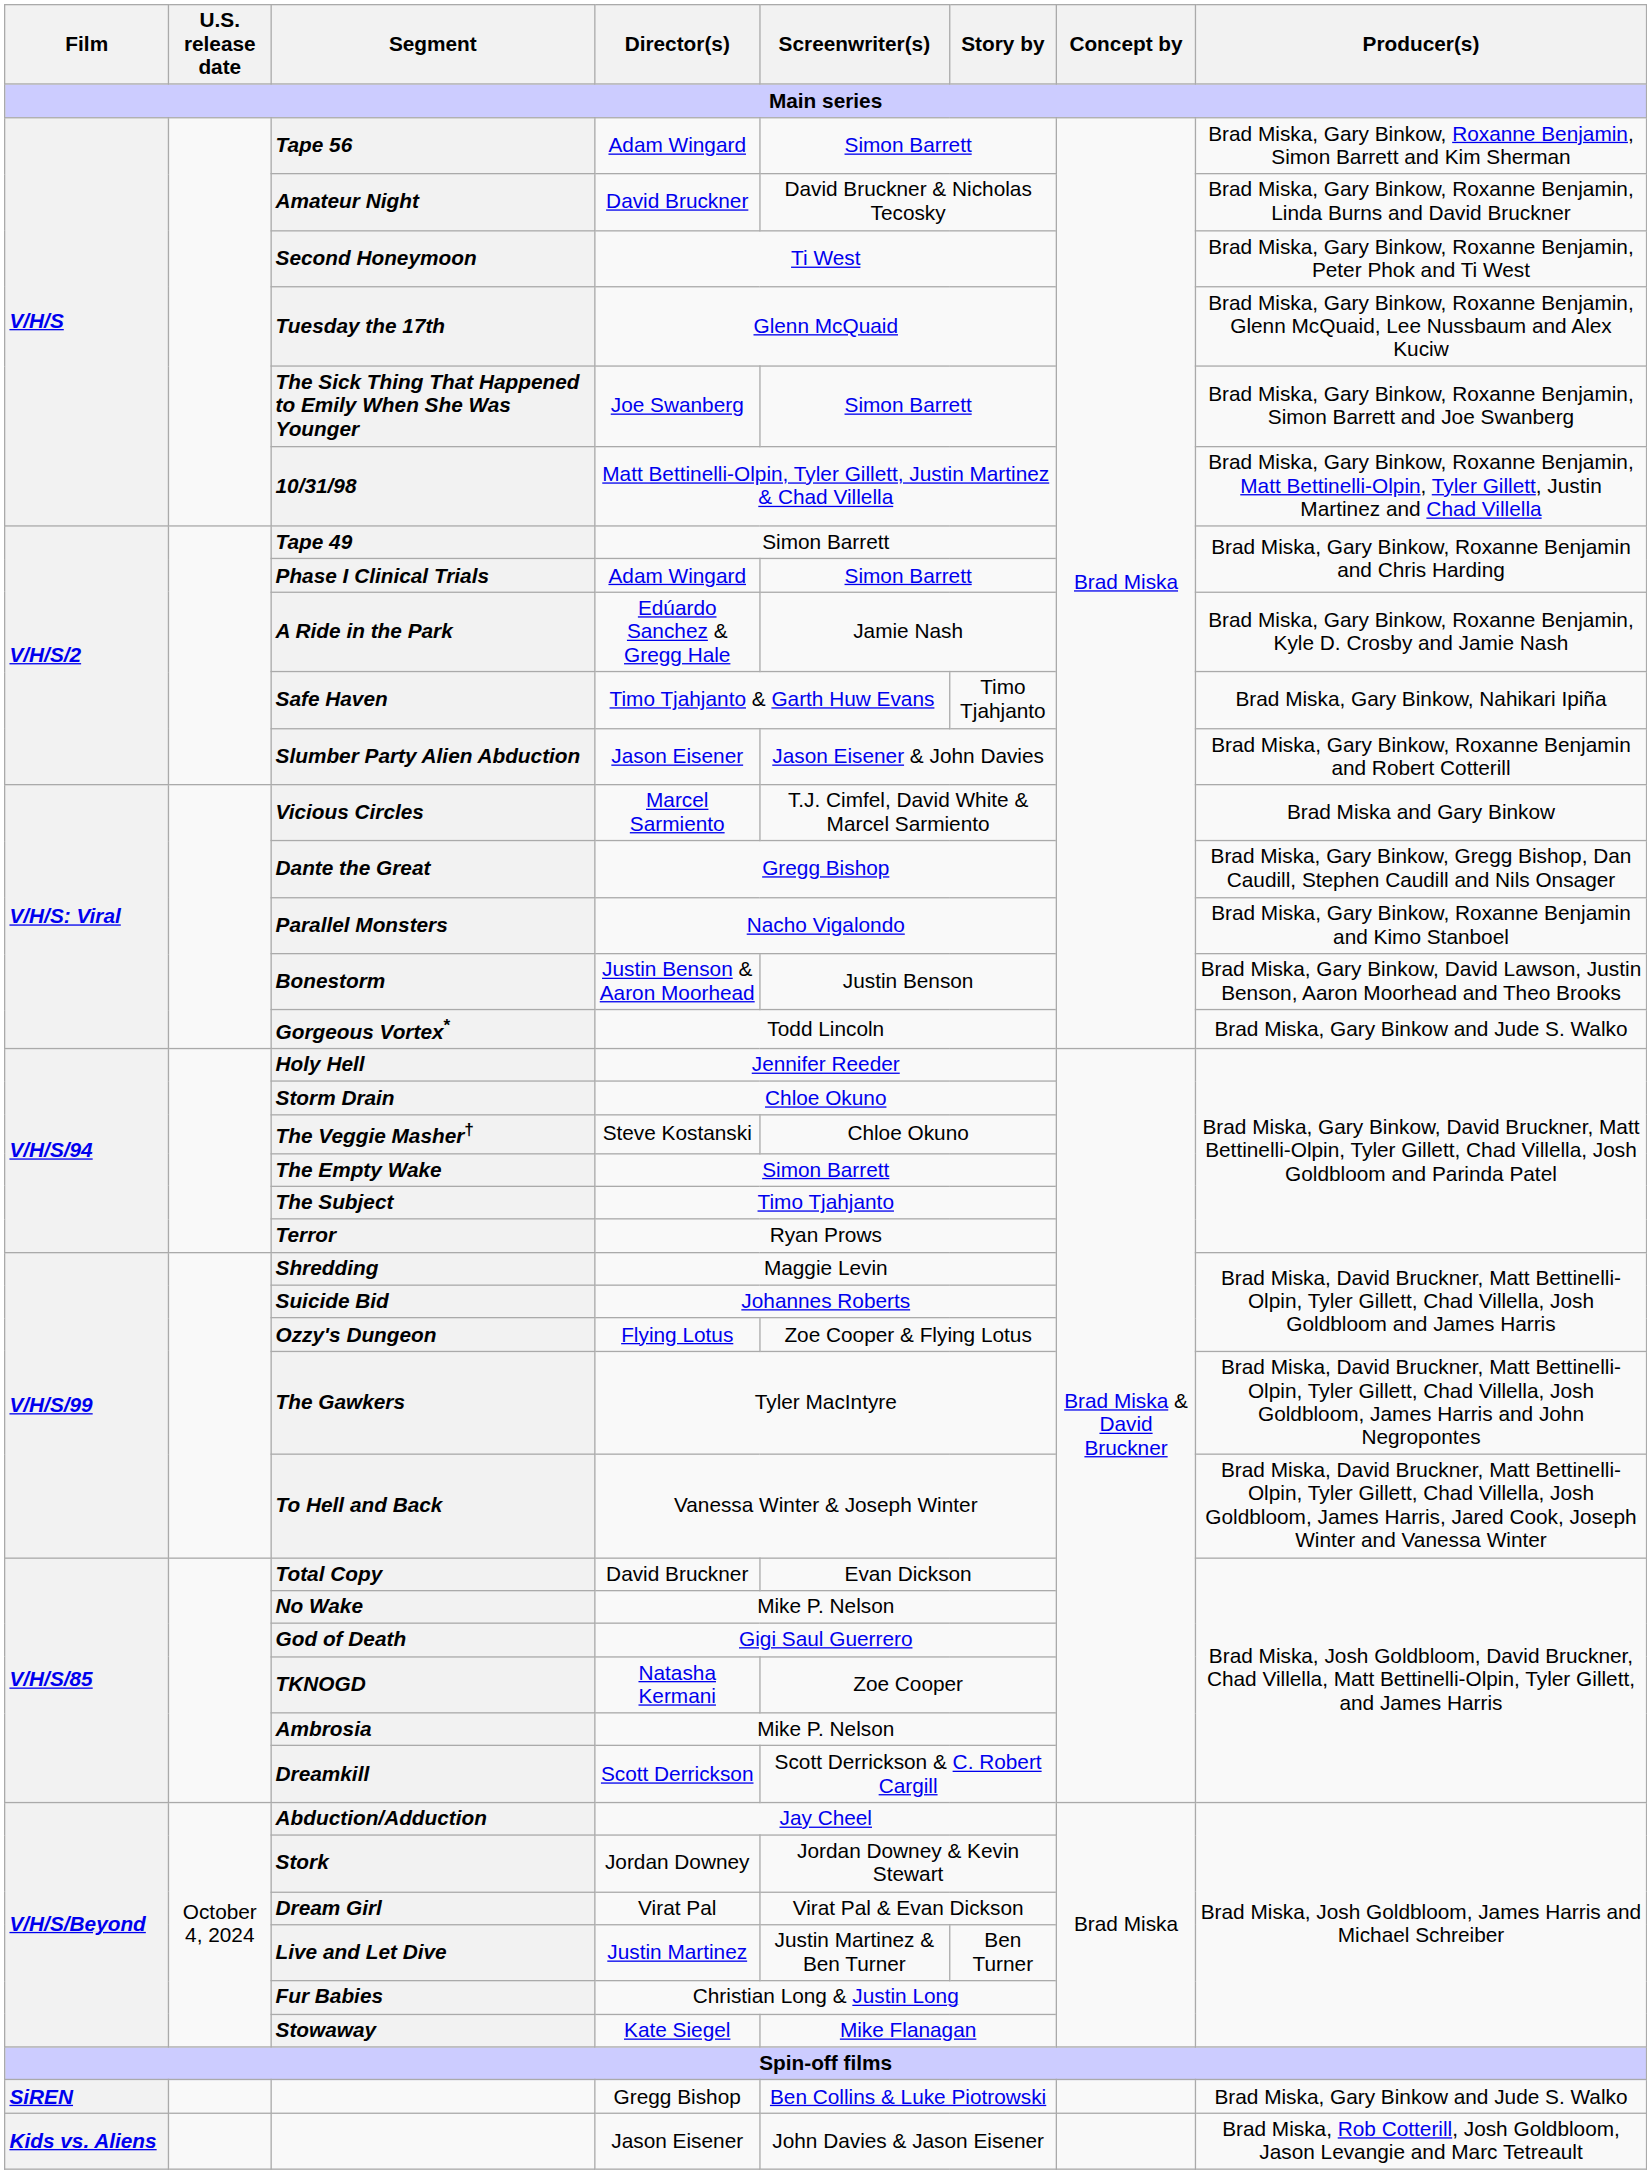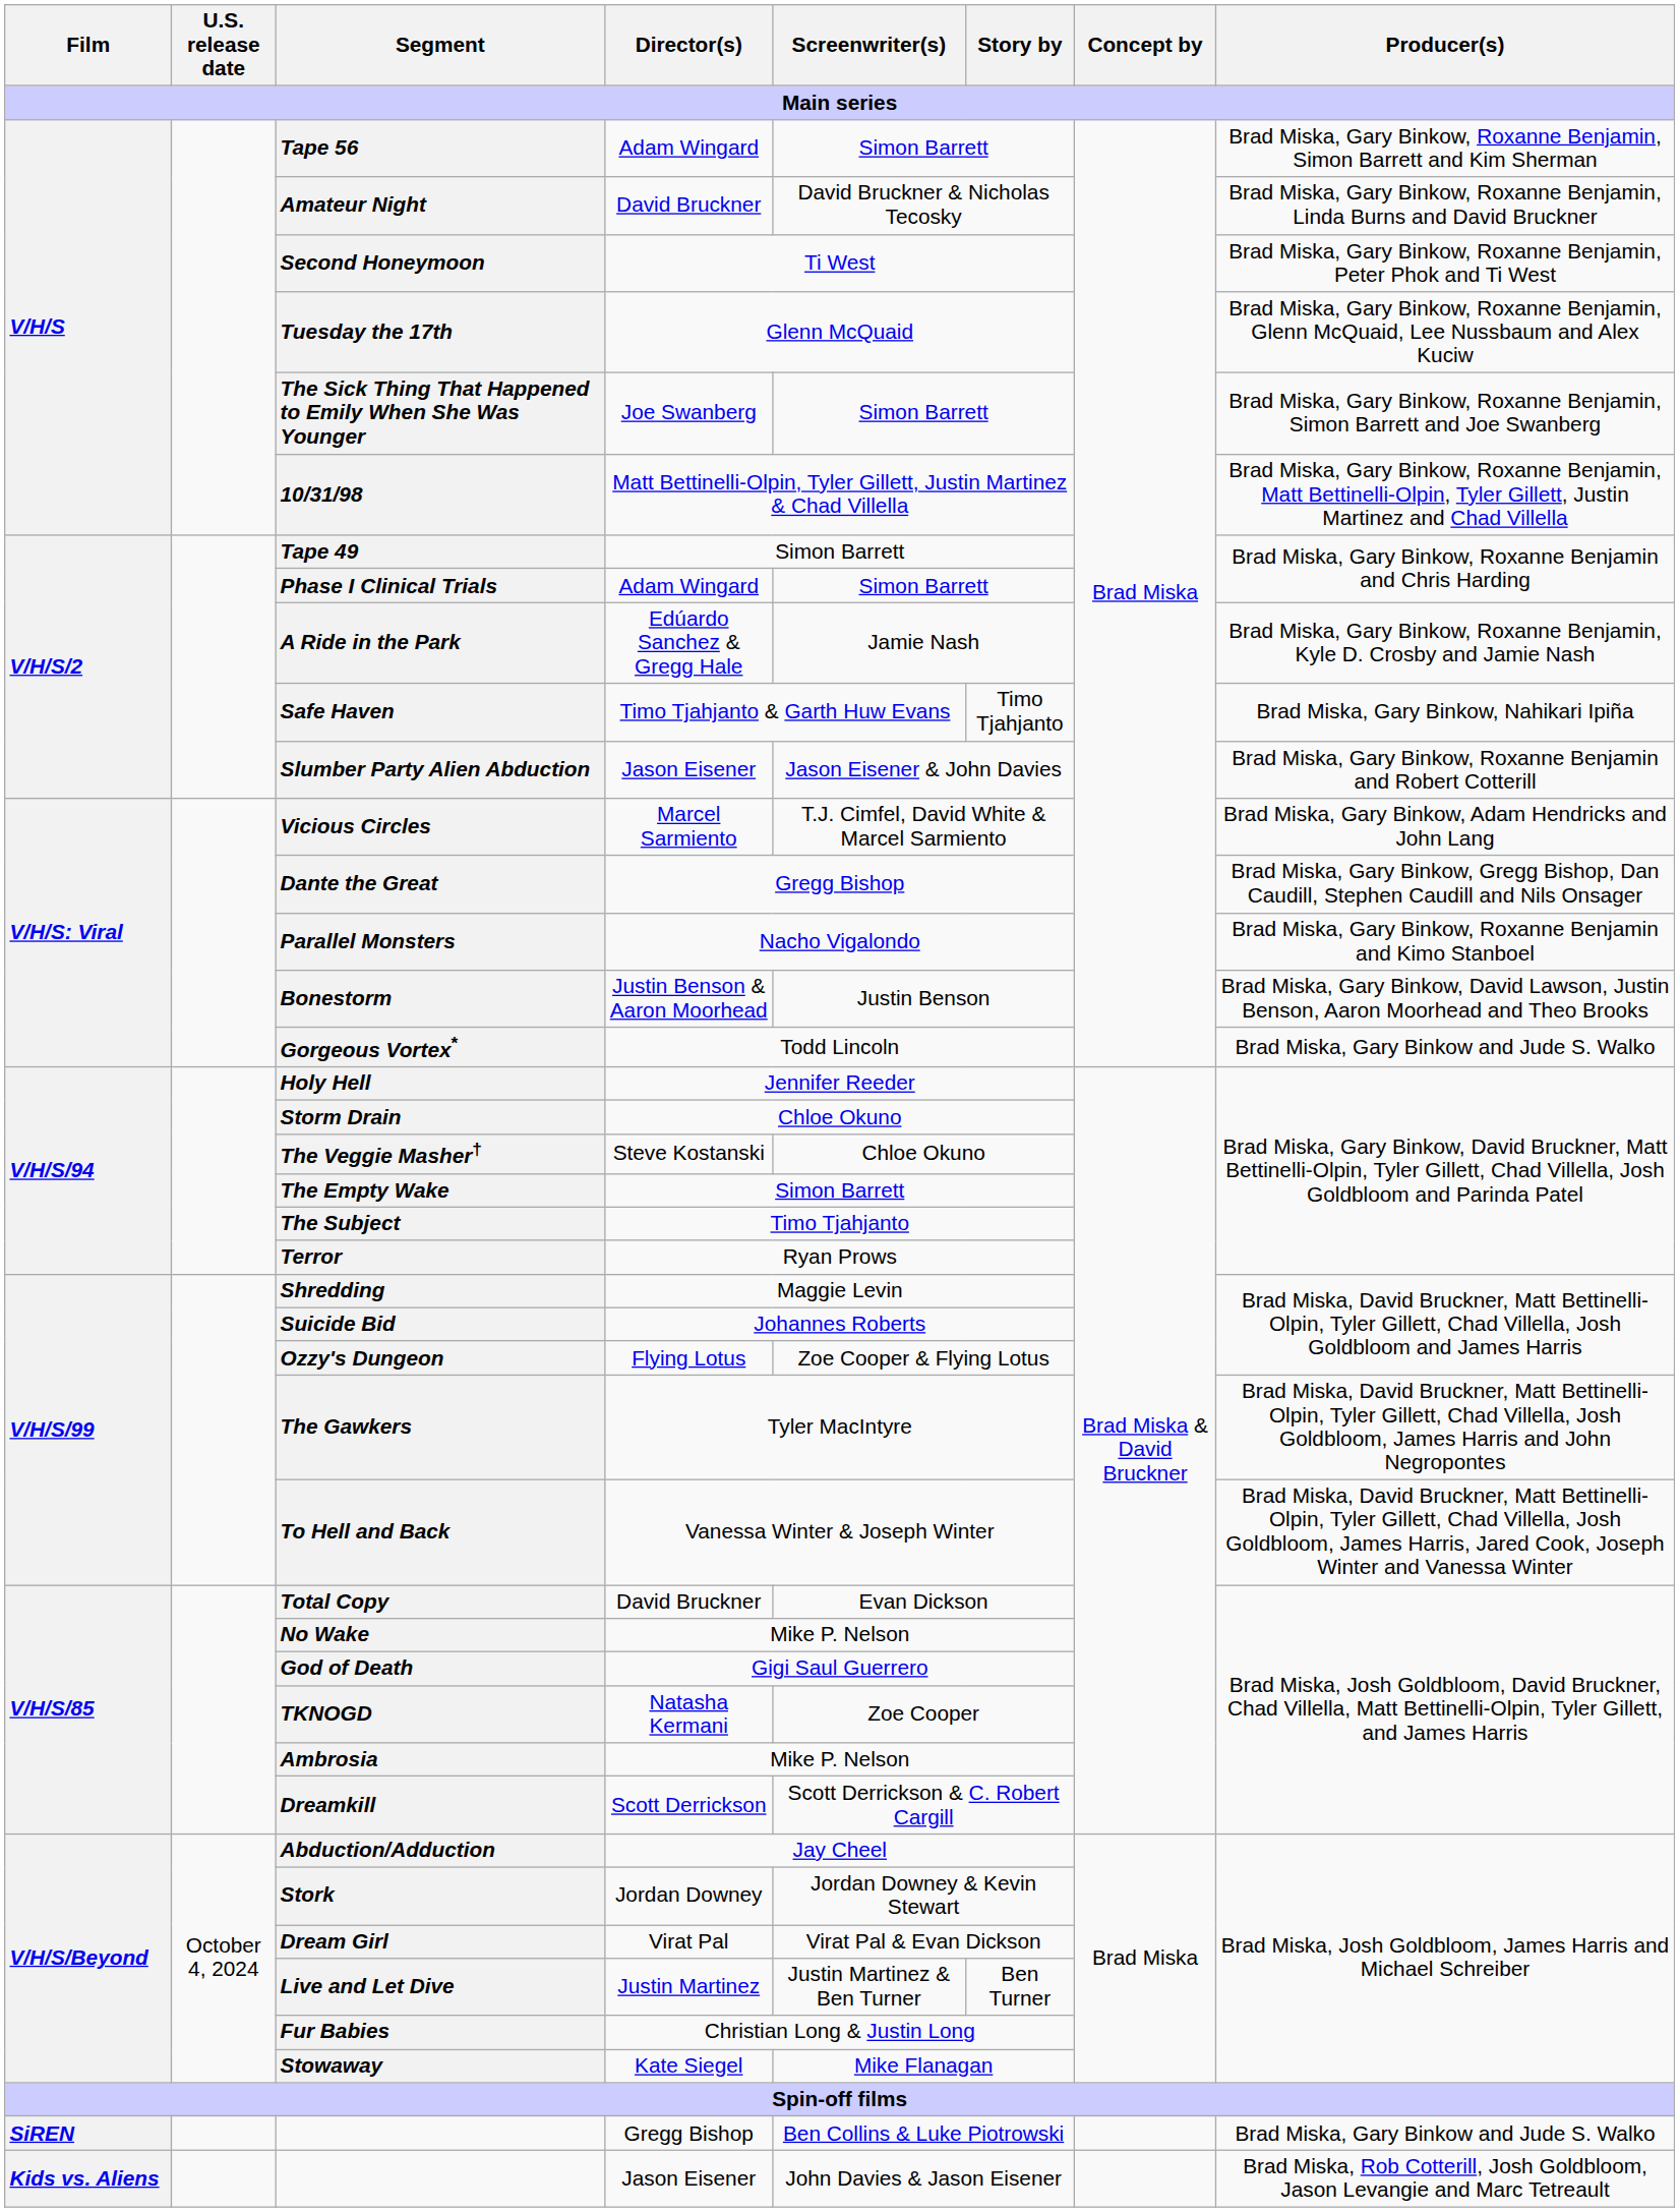 <table class="wikitable plainrowheaders" style="text-align:center" width=100%>
 <tr>
 <th scope="col" style="width:10%;">Film</th>
 <th scope="col">U.S. <br>release date</th>
 <th scope="col">Segment</th>
 <th scope="col">Director(s)</th>
 <th scope="col">Screenwriter(s)</th>
 <th scope="col">Story by</th>
 <th scope="col">Concept by</th>
 <th scope="col">Producer(s)</th>
 </tr>
 <tr>
 <th colspan="8" style="background-color:#ccccff;">Main series</th>
 </tr>
 <tr>
 <th scope="row" rowspan="6" style="text-align:left"><em><a href='#'>V/H/S</a></em></th>
 <td style="text-align:center" rowspan="6"></td>
 <th scope="row" style="text-align:left"><em>Tape 56</em></th>
 <td><a href='#'>Adam Wingard</a></td>
 <td colspan="2"><a href='#'>Simon Barrett</a></td>
 <td rowspan="16"><a href='#'>Brad Miska</a></td>
 <td>Brad Miska, Gary Binkow, <a href='#'>Roxanne Benjamin</a>, Simon Barrett and Kim Sherman</td>
 </tr>
 <tr>
 <th scope="row" style="text-align:left"><em>Amateur Night</em></th>
 <td><a href='#'>David Bruckner</a></td>
 <td colspan="2">David Bruckner & Nicholas Tecosky</td>
 <td>Brad Miska, Gary Binkow, Roxanne Benjamin, Linda Burns and David Bruckner</td>
 </tr>
 <tr>
 <th scope="row" style="text-align:left"><em>Second Honeymoon</em></th>
 <td colspan="3"><a href='#'>Ti West</a></td>
 <td>Brad Miska, Gary Binkow, Roxanne Benjamin, Peter Phok and Ti West</td>
 </tr>
 <tr>
 <th scope="row" style="text-align:left"><em>Tuesday the 17th</em></th>
 <td colspan="3"><a href='#'>Glenn McQuaid</a></td>
 <td>Brad Miska, Gary Binkow, Roxanne Benjamin, Glenn McQuaid, Lee Nussbaum and Alex Kuciw</td>
 </tr>
 <tr>
 <th scope="row" style="text-align:left"><em>The Sick Thing That Happened to Emily When She Was Younger</em></th>
 <td><a href='#'>Joe Swanberg</a></td>
 <td colspan="2"><a href='#'>Simon Barrett</a></td>
 <td>Brad Miska, Gary Binkow, Roxanne Benjamin, Simon Barrett and Joe Swanberg</td>
 </tr>
 <tr>
 <th scope="row" style="text-align:left"><em>10/31/98</em></th>
 <td colspan="3"><a href='#'>Matt Bettinelli-Olpin, Tyler Gillett, Justin Martinez & Chad Villella</a></td>
 <td>Brad Miska, Gary Binkow, Roxanne Benjamin, <a href='#'>Matt Bettinelli-Olpin</a>, <a href='#'>Tyler Gillett</a>, Justin Martinez and <a href='#'>Chad Villella</a></td>
 </tr>
 <tr>
 <th scope="row" rowspan="5" style="text-align:left"><em><a href='#'>V/H/S/2</a></em></th>
 <td style="text-align:center" rowspan="5"></td>
 <th scope="row" style="text-align:left"><em>Tape 49</em></th>
 <td colspan="3">Simon Barrett</td>
 <td rowspan="2">Brad Miska, Gary Binkow, Roxanne Benjamin and Chris Harding</td>
 </tr>
 <tr>
 <th scope="row" style="text-align:left"><em>Phase I Clinical Trials</em></th>
 <td><a href='#'>Adam Wingard</a></td>
 <td colspan="2"><a href='#'>Simon Barrett</a></td>
 </tr>
 <tr>
 <th scope="row" style="text-align:left"><em>A Ride in the Park</em></th>
 <td><a href='#'>Edúardo Sanchez</a> & <a href='#'>Gregg Hale</a></td>
 <td colspan="2">Jamie Nash</td>
 <td>Brad Miska, Gary Binkow, Roxanne Benjamin, Kyle D. Crosby and Jamie Nash</td>
 </tr>
 <tr>
 <th scope="row" style="text-align:left"><em>Safe Haven</em></th>
 <td colspan="2"><a href='#'>Timo Tjahjanto</a> & <a href='#'>Garth Huw Evans</a></td>
 <td>Timo Tjahjanto</td>
 <td>Brad Miska, Gary Binkow, Nahikari Ipiña</td>
 </tr>
 <tr>
 <th scope="row" style="text-align:left"><em>Slumber Party Alien Abduction</em></th>
 <td><a href='#'>Jason Eisener</a></td>
 <td colspan="2"><a href='#'>Jason Eisener</a> & John Davies</td>
 <td>Brad Miska, Gary Binkow, Roxanne Benjamin and Robert Cotterill</td>
 </tr>
 <tr>
 <th scope="row" rowspan="5" style="text-align:left"><em><a href='#'>V/H/S: Viral</a></em></th>
 <td style="text-align:center" rowspan="5"></td>
 <th scope="row" style="text-align:left"><em>Vicious Circles</em></th>
 <td><a href='#'>Marcel Sarmiento</a></td>
 <td colspan="2">T.J. Cimfel, David White & Marcel Sarmiento</td>
-<td>Brad Miska and Gary Binkow</td>
+<td>Brad Miska, Gary Binkow, Adam Hendricks and John Lang</td>
 </tr>
 <tr>
 <th scope="row" style="text-align:left"><em>Dante the Great</em></th>
 <td colspan="3"><a href='#'>Gregg Bishop</a></td>
 <td>Brad Miska, Gary Binkow, Gregg Bishop, Dan Caudill, Stephen Caudill and Nils Onsager</td>
 </tr>
 <tr>
 <th scope="row" style="text-align:left"><em>Parallel Monsters</em></th>
 <td colspan="3"><a href='#'>Nacho Vigalondo</a></td>
 <td>Brad Miska, Gary Binkow, Roxanne Benjamin and Kimo Stanboel</td>
 </tr>
 <tr>
 <th scope="row" style="text-align:left"><em>Bonestorm</em></th>
 <td><a href='#'>Justin Benson</a> & <a href='#'>Aaron Moorhead</a></td>
 <td colspan="2">Justin Benson</td>
 <td>Brad Miska, Gary Binkow, David Lawson, Justin Benson, Aaron Moorhead and Theo Brooks</td>
 </tr>
 <tr>
 <th scope="row" style="text-align:left"><em>Gorgeous Vortex</em><sup>*</sup></th>
 <td colspan="3">Todd Lincoln</td>
 <td>Brad Miska, Gary Binkow and Jude S. Walko</td>
 </tr>
 <tr>
 <th scope="row" style="text-align:left" rowspan="6"><em><a href='#'>V/H/S/94</a></em></th>
 <td rowspan="6" style="text-align:center"></td>
 <th scope="row" style="text-align:left"><em>Holy Hell</em></th>
 <td colspan="3"><a href='#'>Jennifer Reeder</a></td>
 <td rowspan="17"><a href='#'>Brad Miska</a> & <a href='#'>David Bruckner</a></td>
 <td rowspan="6">Brad Miska, Gary Binkow, David Bruckner, Matt Bettinelli-Olpin, Tyler Gillett, Chad Villella, Josh Goldbloom and Parinda Patel</td>
 </tr>
 <tr>
 <th scope="row" style="text-align:left"><em>Storm Drain</em></th>
 <td colspan="3"><a href='#'>Chloe Okuno</a></td>
 </tr>
 <tr>
 <th scope="row" style="text-align:left"><em>The Veggie Masher</em><sup>†</sup></th>
 <td>Steve Kostanski</td>
 <td colspan="2">Chloe Okuno</td>
 </tr>
 <tr>
 <th scope="row" style="text-align:left"><em>The Empty Wake</em></th>
 <td colspan="3"><a href='#'>Simon Barrett</a></td>
 </tr>
 <tr>
 <th scope="row" style="text-align:left"><em>The Subject</em></th>
 <td colspan="3"><a href='#'>Timo Tjahjanto</a></td>
 </tr>
 <tr>
 <th scope="row" style="text-align:left"><em>Terror</em></th>
 <td colspan="3">Ryan Prows</td>
 </tr>
 <tr>
 <th scope="row" style="text-align:left" rowspan="5"><em><a href='#'>V/H/S/99</a></em></th>
 <td rowspan="5" style="text-align:center"></td>
 <th scope="row" style="text-align:left"><em>Shredding</em></th>
 <td colspan="3">Maggie Levin</td>
 <td rowspan="3">Brad Miska, David Bruckner, Matt Bettinelli-Olpin, Tyler Gillett, Chad Villella, Josh Goldbloom and James Harris</td>
 </tr>
 <tr>
 <th scope="row" style="text-align:left"><em>Suicide Bid</em></th>
 <td colspan="3"><a href='#'>Johannes Roberts</a></td>
 </tr>
 <tr>
 <th scope="row" style="text-align:left"><em>Ozzy's Dungeon</em></th>
 <td><a href='#'>Flying Lotus</a></td>
 <td colspan="2">Zoe Cooper & Flying Lotus</td>
 </tr>
 <tr>
 <th scope="row" style="text-align:left"><em>The Gawkers</em></th>
 <td colspan="3">Tyler MacIntyre</td>
 <td>Brad Miska, David Bruckner, Matt Bettinelli-Olpin, Tyler Gillett, Chad Villella, Josh Goldbloom, James Harris and John Negropontes</td>
 </tr>
 <tr>
 <th scope="row" style="text-align:left"><em>To Hell and Back</em></th>
 <td colspan="3">Vanessa Winter & Joseph Winter</td>
 <td>Brad Miska, David Bruckner, Matt Bettinelli-Olpin, Tyler Gillett, Chad Villella, Josh Goldbloom, James Harris, Jared Cook, Joseph Winter and Vanessa Winter</td>
 </tr>
 <tr>
 <th scope="row" style="text-align:left" rowspan="6"><em><a href='#'>V/H/S/85</a></em></th>
 <td rowspan="6" style="text-align:center"></td>
 <th scope="row" style="text-align:left"><em>Total Copy</em></th>
 <td>David Bruckner</td>
 <td colspan="2">Evan Dickson</td>
 <td rowspan="6">Brad Miska, Josh Goldbloom, David Bruckner, Chad Villella, Matt Bettinelli-Olpin, Tyler Gillett, and James Harris</td>
 </tr>
 <tr>
 <th scope="row" style="text-align:left"><em>No Wake</em></th>
 <td colspan="3">Mike P. Nelson</td>
 </tr>
 <tr>
 <th scope="row" style="text-align:left"><em>God of Death</em></th>
 <td colspan="3"><a href='#'>Gigi Saul Guerrero</a></td>
 </tr>
 <tr>
 <th scope="row" style="text-align:left"><em>TKNOGD</em></th>
 <td><a href='#'>Natasha Kermani</a></td>
 <td colspan="2">Zoe Cooper</td>
 </tr>
 <tr>
 <th scope="row" style="text-align:left"><em>Ambrosia</em></th>
 <td colspan="3">Mike P. Nelson</td>
 </tr>
 <tr>
 <th scope="row" style="text-align:left"><em>Dreamkill</em></th>
 <td><a href='#'>Scott Derrickson</a></td>
 <td colspan="2">Scott Derrickson & <a href='#'>C. Robert Cargill</a></td>
 </tr>
 <tr>
 <th scope="row" style="text-align:left" rowspan="6"><em><a href='#'>V/H/S/Beyond</a></em></th>
 <td rowspan="6" style="text-align:center">October 4, 2024</td>
 <th scope="row" style="text-align:left"><em>Abduction/Adduction</em></th>
 <td colspan="3"><a href='#'>Jay Cheel</a></td>
 <td rowspan="6">Brad Miska</td>
 <td rowspan="6">Brad Miska, Josh Goldbloom, James Harris and Michael Schreiber</td>
 </tr>
 <tr>
 <th scope="row" style="text-align:left"><em>Stork</em></th>
 <td>Jordan Downey</td>
 <td colspan="2">Jordan Downey & Kevin Stewart</td>
 </tr>
 <tr>
 <th scope="row" style="text-align:left"><em>Dream Girl</em></th>
 <td>Virat Pal</td>
 <td colspan="2">Virat Pal & Evan Dickson</td>
 </tr>
 <tr>
 <th scope="row" style="text-align:left"><em>Live and Let Dive</em></th>
 <td><a href='#'>Justin Martinez</a></td>
 <td>Justin Martinez & Ben Turner</td>
 <td>Ben Turner</td>
 </tr>
 <tr>
 <th scope="row" style="text-align:left"><em>Fur Babies</em></th>
 <td colspan="3">Christian Long & <a href='#'>Justin Long</a></td>
 </tr>
 <tr>
 <th scope="row" style="text-align:left"><em>Stowaway</em></th>
 <td><a href='#'>Kate Siegel</a></td>
 <td colspan="2"><a href='#'>Mike Flanagan</a></td>
 </tr>
 <tr>
 <th colspan="8" style="background-color:#ccccff;">Spin-off films</th>
 </tr>
 <tr>
 <th scope="row" style="text-align:left"><em><a href='#'>SiREN</a></em></th>
 <td style="text-align:center"></td>
 <td></td>
 <td>Gregg Bishop</td>
 <td colspan="2"><a href='#'>Ben Collins & Luke Piotrowski</a></td>
 <td></td>
 <td>Brad Miska, Gary Binkow and Jude S. Walko</td>
 </tr>
 <tr>
 <th scope="row" style="text-align:left"><em><a href='#'>Kids vs. Aliens</a></em></th>
 <td></td>
 <td></td>
 <td>Jason Eisener</td>
 <td colspan="2">John Davies & Jason Eisener</td>
 <td></td>
 <td>Brad Miska, <a href='#'>Rob Cotterill</a>, Josh Goldbloom, Jason Levangie and Marc Tetreault</td>
 </tr>
 </table>
